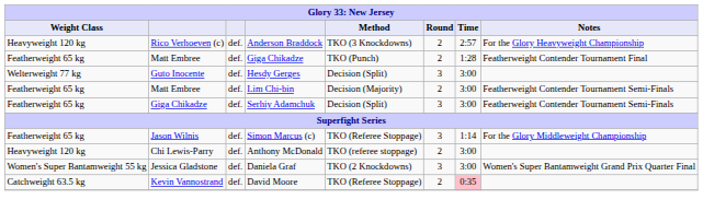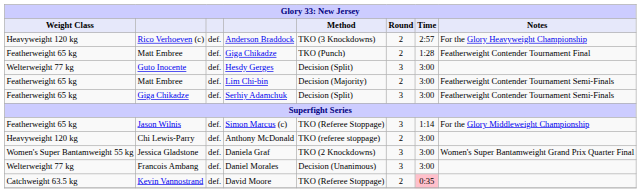 <table class="wikitable" style="font-size: 80%;">
 <tr>
 <th colspan="8" style="background-color: #ccf; color: #000080; text-align: center;"><strong>Glory 33: New Jersey</strong></th>
 </tr>
 <tr>
 <th colspan="1" style="background-color: #E6E8FA; color: #000000; text-align: center;">Weight Class</th>
 <th colspan="1" style="background-color: #E6E8FA; color: #000000; text-align: center;"></th>
 <th colspan="1" style="background-color: #E6E8FA; color: #000000; text-align: center;"></th>
 <th colspan="1" style="background-color: #E6E8FA; color: #000000; text-align: center;"></th>
 <th colspan="1" style="background-color: #E6E8FA; color: #000000; text-align: center;">Method</th>
 <th colspan="1" style="background-color: #E6E8FA; color: #000000; text-align: center;">Round</th>
 <th colspan="1" style="background-color: #E6E8FA; color: #000000; text-align: center;">Time</th>
 <th colspan="1" style="background-color: #E6E8FA; color: #000000; text-align: center;">Notes</th>
 </tr>
 <tr>
 <td>Heavyweight 120 kg</td>
 <td> <a href='#'>Rico Verhoeven</a> (c)</td>
 <td align=center>def.</td>
 <td> <a href='#'>Anderson Braddock</a></td>
 <td>TKO (3 Knockdowns)</td>
 <td align=center>2</td>
 <td align=center>2:57</td>
 <td>For the <a href='#'>Glory Heavyweight Championship</a></td>
 </tr>
 <tr>
 <td>Featherweight 65 kg</td>
 <td> Matt Embree</td>
 <td align=center>def.</td>
 <td> <a href='#'>Giga Chikadze</a></td>
 <td>TKO (Punch)</td>
 <td align=center>2</td>
 <td align=center>1:28</td>
 <td>Featherweight Contender Tournament Final</td>
 </tr>
 <tr>
 <td>Welterweight 77 kg</td>
 <td> <a href='#'>Guto Inocente</a></td>
 <td align=center>def.</td>
 <td> <a href='#'>Hesdy Gerges</a></td>
 <td>Decision (Split)</td>
 <td align=center>3</td>
 <td align=center>3:00</td>
 <td></td>
 </tr>
 <tr>
 <td>Featherweight 65 kg</td>
 <td> Matt Embree</td>
 <td align=center>def.</td>
 <td> <a href='#'>Lim Chi-bin</a></td>
 <td>Decision (Majority)</td>
 <td align=center>2</td>
 <td align=center>3:00</td>
 <td>Featherweight Contender Tournament Semi-Finals</td>
 </tr>
 <tr>
 <td>Featherweight 65 kg</td>
 <td> <a href='#'>Giga Chikadze</a></td>
 <td align=center>def.</td>
 <td> <a href='#'>Serhiy Adamchuk</a></td>
 <td>Decision (Split)</td>
 <td align=center>3</td>
 <td align=center>3:00</td>
 <td>Featherweight Contender Tournament Semi-Finals</td>
 </tr>
 <tr>
 <th colspan="8" style="background-color: #ccf; color: #000080; text-align: center;"><strong>Superfight Series</strong></th>
 </tr>
 <tr>
 <td>Featherweight 65 kg</td>
 <td> <a href='#'>Jason Wilnis</a></td>
 <td align=center>def.</td>
 <td> <a href='#'>Simon Marcus</a> (c)</td>
 <td>TKO (Referee Stoppage)</td>
 <td align=center>3</td>
 <td align=center>1:14</td>
 <td>For the <a href='#'>Glory Middleweight Championship</a></td>
 </tr>
 <tr>
 <td>Heavyweight 120 kg</td>
 <td> Chi Lewis-Parry</td>
 <td align=center>def.</td>
 <td> Anthony McDonald</td>
 <td>TKO (referee stoppage)</td>
 <td align=center>2</td>
 <td align=center>3:00</td>
 <td></td>
 </tr>
 <tr>
 <td>Women's Super Bantamweight 55 kg</td>
 <td> Jessica Gladstone</td>
 <td align=center>def.</td>
 <td> Daniela Graf</td>
 <td>TKO (2 Knockdowns)</td>
 <td align=center>3</td>
 <td align=center>3:00</td>
 <td>Women's Super Bantamweight Grand Prix Quarter Final</td>
 </tr>
 <tr>
+<td>Welterweight 77 kg</td>
+<td> Francois Ambang</td>
+<td align=center>def.</td>
+<td> Daniel Morales</td>
+<td>Decision (Unanimous)</td>
+<td align=center>3</td>
+<td align=center>3:00</td>
+<td></td>
+</tr>
+<tr>
 <td>Catchweight 63.5 kg</td>
 <td> <a href='#'>Kevin Vannostrand</a></td>
 <td align=center>def.</td>
 <td> David Moore</td>
 <td>TKO (Referee Stoppage)</td>
 <td align=center>2</td>
 <td align=center style="background: pink;">0:35</td>
 <td></td>
 </tr>
 <tr>
 </tr>
 </table>
